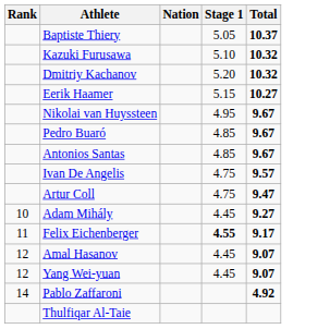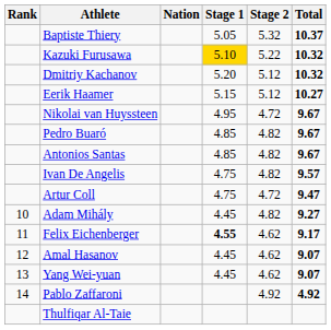 <table class="wikitable sortable" style="text-align:center">
 <tr>
 <th>Rank</th>
 <th>Athlete</th>
 <th>Nation</th>
 <th>Stage 1</th>
+<th>Stage 2</th>
 <th>Total</th>
 </tr>
 <tr>
 <td></td>
 <td align=left><a href='#'>Baptiste Thiery</a></td>
 <td align=left></td>
 <td>5.05</td>
+<td>5.32</td>
 <td><strong>10.37</strong></td>
 </tr>
 <tr>
 <td></td>
 <td align=left><a href='#'>Kazuki Furusawa</a></td>
 <td align=left></td>
-<td>5.10</td>
+<td style="background: gold;">5.10</td>
+<td>5.22</td>
 <td><strong>10.32</strong></td>
 </tr>
 <tr>
 <td></td>
 <td align=left><a href='#'>Dmitriy Kachanov</a></td>
 <td align=left></td>
 <td>5.20</td>
+<td>5.12</td>
 <td><strong>10.32</strong></td>
 </tr>
 <tr>
 <td></td>
 <td align=left><a href='#'>Eerik Haamer</a></td>
 <td align=left></td>
 <td>5.15</td>
+<td>5.12</td>
 <td><strong>10.27</strong></td>
 </tr>
 <tr>
 <td></td>
 <td align=left><a href='#'>Nikolai van Huyssteen</a></td>
 <td align=left></td>
 <td>4.95</td>
+<td>4.72</td>
 <td><strong>9.67</strong></td>
 </tr>
 <tr>
 <td></td>
 <td align=left><a href='#'>Pedro Buaró</a></td>
 <td align=left></td>
 <td>4.85</td>
+<td>4.82</td>
 <td><strong>9.67</strong></td>
 </tr>
 <tr>
 <td></td>
 <td align=left><a href='#'>Antonios Santas</a></td>
 <td align=left></td>
 <td>4.85</td>
+<td>4.82</td>
 <td><strong>9.67</strong></td>
 </tr>
 <tr>
 <td></td>
 <td align=left><a href='#'>Ivan De Angelis</a></td>
 <td align=left></td>
 <td>4.75</td>
+<td>4.82</td>
 <td><strong>9.57</strong></td>
 </tr>
 <tr>
 <td></td>
 <td align=left><a href='#'>Artur Coll</a></td>
 <td align=left></td>
 <td>4.75</td>
+<td>4.72</td>
 <td><strong>9.47</strong></td>
 </tr>
 <tr>
 <td>10</td>
 <td align=left><a href='#'>Adam Mihály</a></td>
 <td align=left></td>
 <td>4.45</td>
+<td>4.82</td>
 <td><strong>9.27</strong></td>
 </tr>
 <tr>
 <td>11</td>
 <td align=left><a href='#'>Felix Eichenberger</a></td>
 <td align=left></td>
 <td><strong>4.55</strong></td>
+<td>4.62</td>
 <td><strong>9.17</strong></td>
 </tr>
 <tr>
 <td>12</td>
 <td align=left><a href='#'>Amal Hasanov</a></td>
 <td align=left></td>
 <td>4.45</td>
+<td>4.62</td>
 <td><strong>9.07</strong></td>
 </tr>
 <tr>
-<td>12</td>
+<td>13</td>
 <td align=left><a href='#'>Yang Wei-yuan</a></td>
 <td align=left></td>
 <td>4.45</td>
+<td>4.62</td>
 <td><strong>9.07</strong></td>
 </tr>
 <tr>
 <td>14</td>
 <td align=left><a href='#'>Pablo Zaffaroni</a></td>
 <td align=left></td>
 <td></td>
+<td>4.92</td>
 <td><strong>4.92</strong></td>
 </tr>
 <tr>
 <td></td>
 <td align=left><a href='#'>Thulfiqar Al-Taie</a></td>
 <td align=left></td>
 <td></td>
 <td></td>
+<td></td>
 </tr>
 </table>
